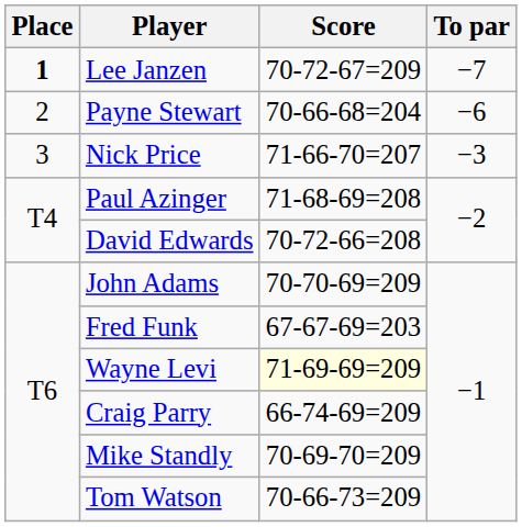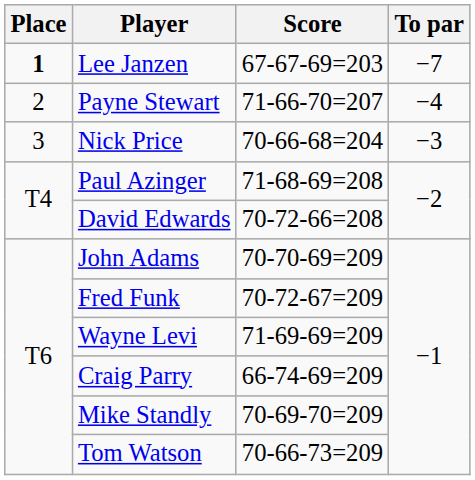 <table class="wikitable">
 <tr>
 <th>Place</th>
 <th>Player</th>
 <th>Score</th>
 <th>To par</th>
 </tr>
 <tr>
 <td align=center><strong>1</strong></td>
 <td> <a href='#'>Lee Janzen</a></td>
-<td align=center>70-72-67=209</td>
+<td align=center>67-67-69=203</td>
 <td align=center>−7</td>
 </tr>
 <tr>
 <td align=center>2</td>
 <td> <a href='#'>Payne Stewart</a></td>
-<td align=center>70-66-68=204</td>
-<td align=center>−6</td>
+<td align=center>71-66-70=207</td>
+<td align=center>−4</td>
 </tr>
 <tr>
 <td align=center>3</td>
 <td> <a href='#'>Nick Price</a></td>
-<td align=center>71-66-70=207</td>
+<td align=center>70-66-68=204</td>
 <td align=center>−3</td>
 </tr>
 <tr>
 <td rowspan="2" align=center>T4</td>
 <td> <a href='#'>Paul Azinger</a></td>
 <td align=center>71-68-69=208</td>
 <td rowspan="2" align=center>−2</td>
 </tr>
 <tr>
 <td> <a href='#'>David Edwards</a></td>
 <td align=center>70-72-66=208</td>
 </tr>
 <tr>
 <td rowspan="6" align=center>T6</td>
 <td> <a href='#'>John Adams</a></td>
 <td align=center>70-70-69=209</td>
 <td rowspan="6" align=center>−1</td>
 </tr>
 <tr>
 <td> <a href='#'>Fred Funk</a></td>
-<td align=center>67-67-69=203</td>
+<td align=center>70-72-67=209</td>
 </tr>
 <tr>
 <td> <a href='#'>Wayne Levi</a></td>
-<td align=center style="background: lightyellow;">71-69-69=209</td>
+<td align=center>71-69-69=209</td>
 </tr>
 <tr>
 <td> <a href='#'>Craig Parry</a></td>
 <td align=center>66-74-69=209</td>
 </tr>
 <tr>
 <td> <a href='#'>Mike Standly</a></td>
 <td align=center>70-69-70=209</td>
 </tr>
 <tr>
 <td> <a href='#'>Tom Watson</a></td>
 <td align=center>70-66-73=209</td>
 </tr>
 </table>
